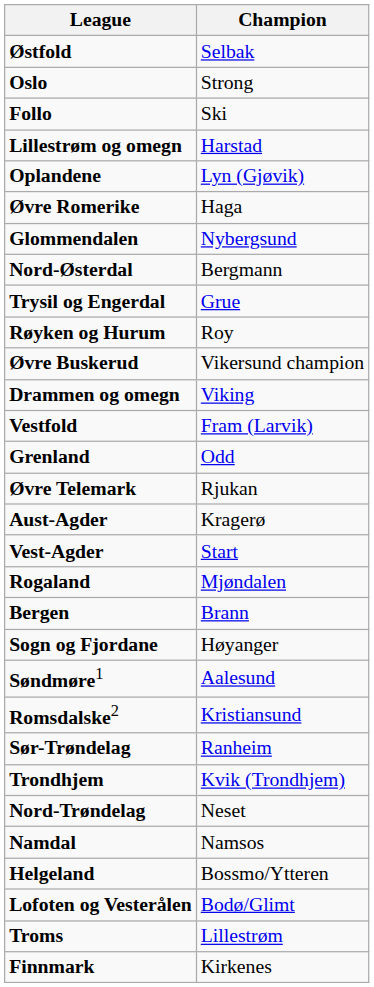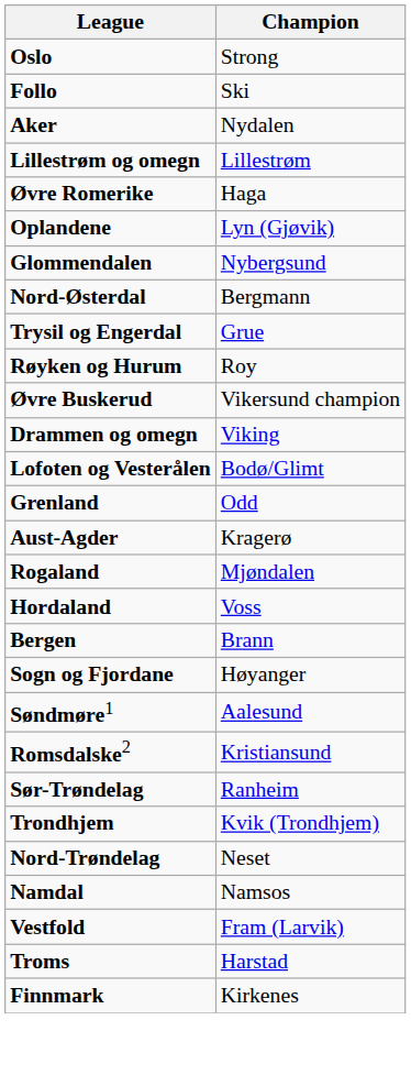 <table class="wikitable">
 <tr>
 <th>League</th>
 <th>Champion</th>
-</tr>
-<tr>
-<td><strong>Østfold</strong></td>
-<td><a href='#'>Selbak</a></td>
 </tr>
 <tr>
 <td><strong>Oslo</strong></td>
 <td>Strong</td>
 </tr>
 <tr>
 <td><strong>Follo</strong></td>
 <td>Ski</td>
 </tr>
 <tr>
+<td><strong>Aker</strong></td>
+<td>Nydalen</td>
+</tr>
+<tr>
 <td><strong>Lillestrøm og omegn</strong></td>
-<td><a href='#'>Harstad</a></td>
+<td><a href='#'>Lillestrøm</a></td>
+</tr>
+<tr>
+<td><strong>Øvre Romerike</strong></td>
+<td>Haga</td>
 </tr>
 <tr>
 <td><strong>Oplandene</strong></td>
 <td><a href='#'>Lyn (Gjøvik)</a></td>
-</tr>
-<tr>
-<td><strong>Øvre Romerike</strong></td>
-<td>Haga</td>
 </tr>
 <tr>
 <td><strong>Glommendalen</strong></td>
 <td><a href='#'>Nybergsund</a></td>
 </tr>
 <tr>
 <td><strong>Nord-Østerdal</strong></td>
 <td>Bergmann</td>
 </tr>
 <tr>
 <td><strong>Trysil og Engerdal</strong></td>
 <td><a href='#'>Grue</a></td>
 </tr>
 <tr>
 <td><strong>Røyken og Hurum</strong></td>
 <td>Roy</td>
 </tr>
 <tr>
 <td><strong>Øvre Buskerud</strong></td>
 <td>Vikersund champion</td>
 </tr>
 <tr>
 <td><strong>Drammen og omegn</strong></td>
 <td><a href='#'>Viking</a></td>
 </tr>
 <tr>
-<td><strong>Vestfold</strong></td>
-<td><a href='#'>Fram (Larvik)</a></td>
+<td><strong>Lofoten og Vesterålen</strong></td>
+<td><a href='#'>Bodø/Glimt</a></td>
 </tr>
 <tr>
 <td><strong>Grenland</strong></td>
 <td><a href='#'>Odd</a></td>
 </tr>
 <tr>
-<td><strong>Øvre Telemark</strong></td>
-<td>Rjukan</td>
-</tr>
-<tr>
 <td><strong>Aust-Agder</strong></td>
 <td>Kragerø</td>
 </tr>
 <tr>
-<td><strong>Vest-Agder</strong></td>
-<td><a href='#'>Start</a></td>
+<td><strong>Rogaland</strong></td>
+<td><a href='#'>Mjøndalen</a></td>
 </tr>
 <tr>
-<td><strong>Rogaland</strong></td>
-<td><a href='#'>Mjøndalen</a></td>
+<td><strong>Hordaland</strong></td>
+<td><a href='#'>Voss</a></td>
 </tr>
 <tr>
 <td><strong>Bergen</strong></td>
 <td><a href='#'>Brann</a></td>
 </tr>
 <tr>
 <td><strong>Sogn og Fjordane</strong></td>
 <td>Høyanger</td>
 </tr>
 <tr>
 <td><strong>Søndmøre</strong><sup>1</sup></td>
 <td><a href='#'>Aalesund</a></td>
 </tr>
 <tr>
 <td><strong>Romsdalske</strong><sup>2</sup></td>
 <td><a href='#'>Kristiansund</a></td>
 </tr>
 <tr>
 <td><strong>Sør-Trøndelag</strong></td>
 <td><a href='#'>Ranheim</a></td>
 </tr>
 <tr>
 <td><strong>Trondhjem</strong></td>
 <td><a href='#'>Kvik (Trondhjem)</a></td>
 </tr>
 <tr>
 <td><strong>Nord-Trøndelag</strong></td>
 <td>Neset</td>
 </tr>
 <tr>
 <td><strong>Namdal</strong></td>
 <td>Namsos</td>
 </tr>
 <tr>
-<td><strong>Helgeland</strong></td>
-<td>Bossmo/Ytteren</td>
-</tr>
-<tr>
-<td><strong>Lofoten og Vesterålen</strong></td>
-<td><a href='#'>Bodø/Glimt</a></td>
+<td><strong>Vestfold</strong></td>
+<td><a href='#'>Fram (Larvik)</a></td>
 </tr>
 <tr>
 <td><strong>Troms</strong></td>
-<td><a href='#'>Lillestrøm</a></td>
+<td><a href='#'>Harstad</a></td>
 </tr>
 <tr>
 <td><strong>Finnmark</strong></td>
 <td>Kirkenes</td>
 </tr>
 </table>
